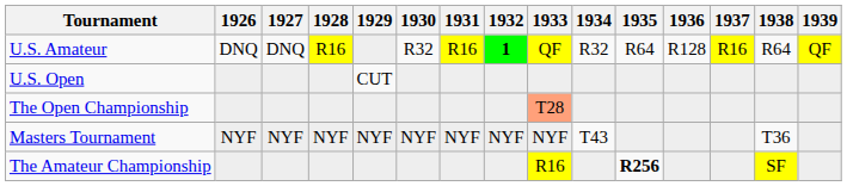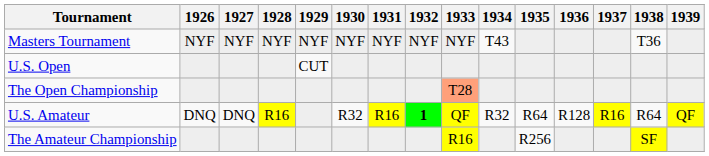 <table class="wikitable" style="font-size:95%;text-align:center;">
 <tr>
 <th>Tournament</th>
 <th>1926</th>
 <th>1927</th>
 <th>1928</th>
 <th>1929</th>
 <th>1930</th>
 <th>1931</th>
 <th>1932</th>
 <th>1933</th>
 <th>1934</th>
 <th>1935</th>
 <th>1936</th>
 <th>1937</th>
 <th>1938</th>
 <th>1939</th>
 </tr>
 <tr>
-<td align=left><a href='#'>U.S. Amateur</a></td>
-<td>DNQ</td>
-<td>DNQ</td>
-<td style="background:yellow;">R16</td>
+<td align=left><a href='#'>Masters Tournament</a></td>
+<td style="background:#eeeeee;">NYF</td>
+<td style="background:#eeeeee;">NYF</td>
+<td style="background:#eeeeee;">NYF</td>
+<td style="background:#eeeeee;">NYF</td>
+<td style="background:#eeeeee;">NYF</td>
+<td style="background:#eeeeee;">NYF</td>
+<td style="background:#eeeeee;">NYF</td>
+<td style="background:#eeeeee;">NYF</td>
+<td>T43</td>
 <td style="background:#eeeeee;"></td>
-<td>R32</td>
-<td style="background:yellow;">R16</td>
-<td style="background:lime;"><strong>1</strong></td>
-<td style="background:yellow;">QF</td>
-<td>R32</td>
-<td>R64</td>
-<td>R128</td>
-<td style="background:yellow;">R16</td>
-<td>R64</td>
-<td style="background:yellow;">QF</td>
+<td style="background:#eeeeee;"></td>
+<td style="background:#eeeeee;"></td>
+<td>T36</td>
+<td style="background:#eeeeee;"></td>
 </tr>
 <tr>
 <td align=left><a href='#'>U.S. Open</a></td>
 <td style="background:#eeeeee;"></td>
 <td style="background:#eeeeee;"></td>
 <td style="background:#eeeeee;"></td>
 <td>CUT</td>
 <td style="background:#eeeeee;"></td>
 <td style="background:#eeeeee;"></td>
 <td style="background:#eeeeee;"></td>
 <td style="background:#eeeeee;"></td>
 <td style="background:#eeeeee;"></td>
 <td style="background:#eeeeee;"></td>
 <td style="background:#eeeeee;"></td>
 <td style="background:#eeeeee;"></td>
 <td style="background:#eeeeee;"></td>
 <td style="background:#eeeeee;"></td>
 </tr>
 <tr>
 <td align=left><a href='#'>The Open Championship</a></td>
 <td style="background:#eeeeee;"></td>
 <td style="background:#eeeeee;"></td>
 <td style="background:#eeeeee;"></td>
 <td style="background:#eeeeee;"></td>
 <td style="background:#eeeeee;"></td>
 <td style="background:#eeeeee;"></td>
 <td style="background:#eeeeee;"></td>
 <td style="background: lightsalmon;">T28</td>
 <td style="background:#eeeeee;"></td>
 <td style="background:#eeeeee;"></td>
 <td style="background:#eeeeee;"></td>
 <td style="background:#eeeeee;"></td>
 <td style="background:#eeeeee;"></td>
 <td style="background:#eeeeee;"></td>
 </tr>
 <tr>
-<td align=left><a href='#'>Masters Tournament</a></td>
-<td style="background:#eeeeee;">NYF</td>
-<td style="background:#eeeeee;">NYF</td>
-<td style="background:#eeeeee;">NYF</td>
-<td style="background:#eeeeee;">NYF</td>
-<td style="background:#eeeeee;">NYF</td>
-<td style="background:#eeeeee;">NYF</td>
-<td style="background:#eeeeee;">NYF</td>
-<td style="background:#eeeeee;">NYF</td>
-<td>T43</td>
+<td align=left><a href='#'>U.S. Amateur</a></td>
+<td>DNQ</td>
+<td>DNQ</td>
+<td style="background:yellow;">R16</td>
 <td style="background:#eeeeee;"></td>
-<td style="background:#eeeeee;"></td>
-<td style="background:#eeeeee;"></td>
-<td>T36</td>
-<td style="background:#eeeeee;"></td>
+<td>R32</td>
+<td style="background:yellow;">R16</td>
+<td style="background:lime;"><strong>1</strong></td>
+<td style="background:yellow;">QF</td>
+<td>R32</td>
+<td>R64</td>
+<td>R128</td>
+<td style="background:yellow;">R16</td>
+<td>R64</td>
+<td style="background:yellow;">QF</td>
 </tr>
 <tr>
 <td align=left><a href='#'>The Amateur Championship</a></td>
 <td style="background:#eeeeee;"></td>
 <td style="background:#eeeeee;"></td>
 <td style="background:#eeeeee;"></td>
 <td style="background:#eeeeee;"></td>
 <td style="background:#eeeeee;"></td>
 <td style="background:#eeeeee;"></td>
 <td style="background:#eeeeee;"></td>
 <td style="background:yellow;">R16</td>
 <td style="background:#eeeeee;"></td>
-<td><strong>R256</strong></td>
+<td>R256</td>
 <td style="background:#eeeeee;"></td>
 <td style="background:#eeeeee;"></td>
 <td style="background:yellow;">SF</td>
 <td style="background:#eeeeee;"></td>
 </tr>
 </table>
